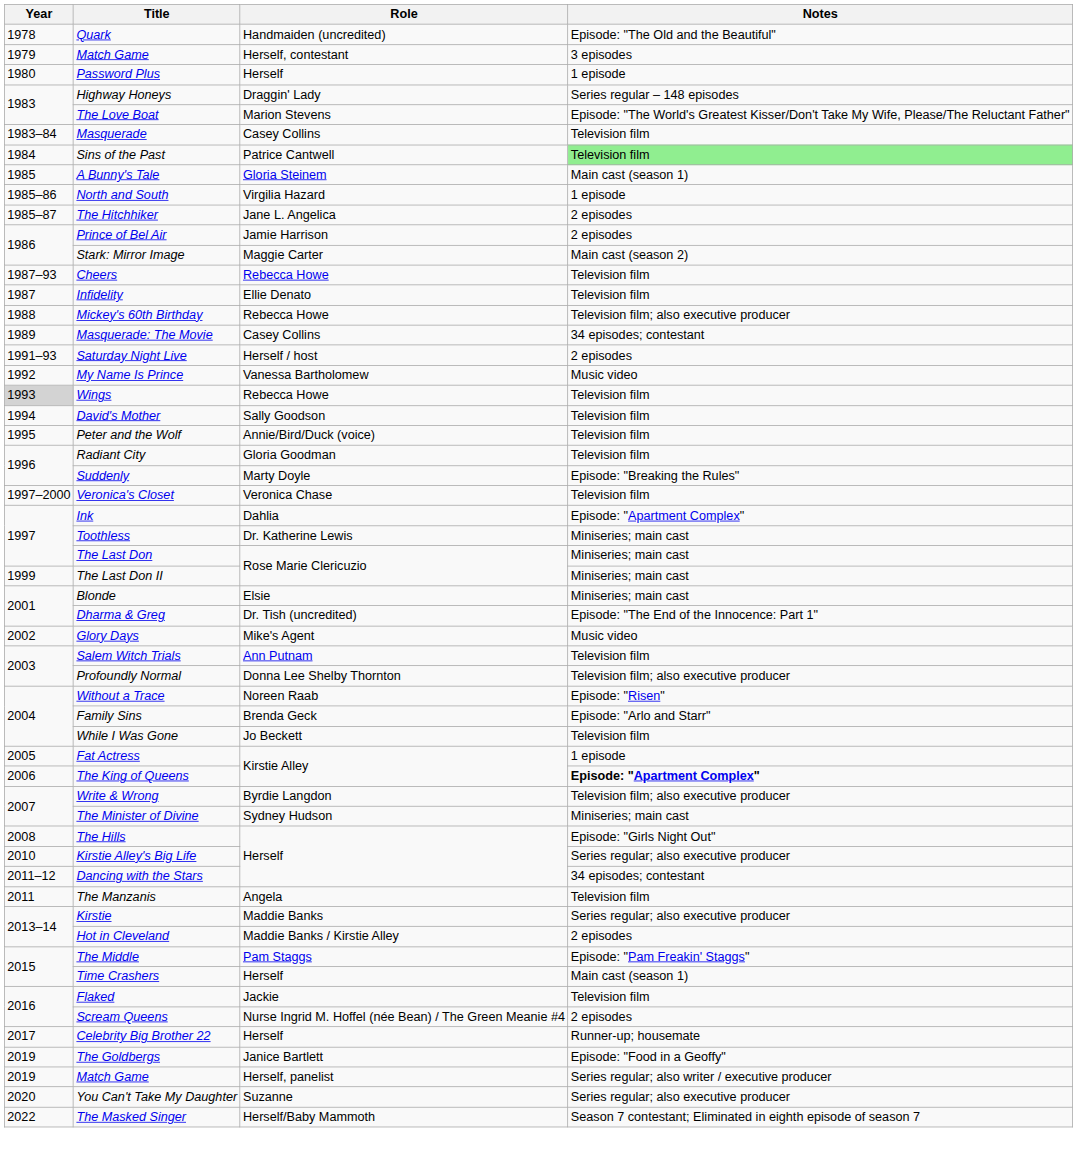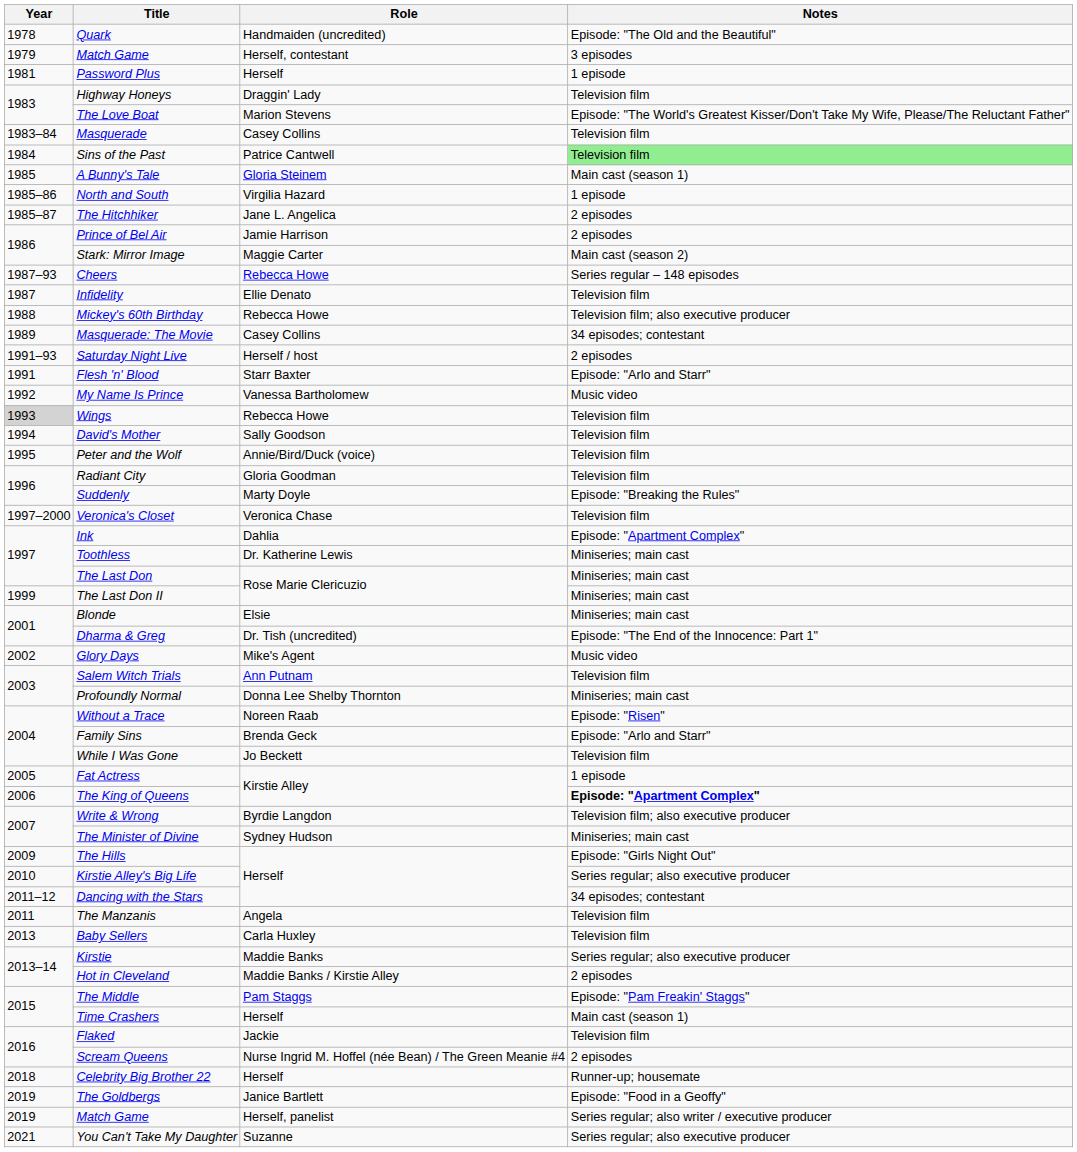 <table class="wikitable sortable">
 <tr>
 <th scope="col">Year</th>
 <th scope="col">Title</th>
 <th scope="col">Role</th>
 <th scope="col" class="unsortable">Notes</th>
 </tr>
 <tr>
 <td>1978</td>
 <td><em><a href='#'>Quark</a></em></td>
 <td>Handmaiden (uncredited)</td>
 <td>Episode: "The Old and the Beautiful"</td>
 </tr>
 <tr>
 <td>1979</td>
 <td><em><a href='#'>Match Game</a></em></td>
 <td>Herself, contestant</td>
 <td>3 episodes</td>
 </tr>
 <tr>
-<td>1980</td>
+<td>1981</td>
 <td><em><a href='#'>Password Plus</a></em></td>
 <td>Herself</td>
 <td>1 episode</td>
 </tr>
 <tr>
 <td rowspan="2">1983</td>
 <td><em>Highway Honeys</em></td>
 <td>Draggin' Lady</td>
-<td>Series regular – 148 episodes</td>
+<td>Television film</td>
 </tr>
 <tr>
 <td data-sort-value="Love Boat, The"><em><a href='#'>The Love Boat</a></em></td>
 <td>Marion Stevens</td>
 <td>Episode: "The World's Greatest Kisser/Don't Take My Wife, Please/The Reluctant Father"</td>
 </tr>
 <tr>
 <td>1983–84</td>
 <td><em><a href='#'>Masquerade</a></em></td>
 <td>Casey Collins</td>
 <td>Television film</td>
 </tr>
 <tr>
 <td>1984</td>
 <td><em>Sins of the Past</em></td>
 <td>Patrice Cantwell</td>
 <td style="background: lightgreen;">Television film</td>
 </tr>
 <tr>
 <td>1985</td>
 <td data-sort-value="Bunny's Tale, A"><em><a href='#'>A Bunny's Tale</a></em></td>
 <td><a href='#'>Gloria Steinem</a></td>
 <td>Main cast (season 1)</td>
 </tr>
 <tr>
 <td>1985–86</td>
 <td><em><a href='#'>North and South</a></em></td>
 <td>Virgilia Hazard</td>
 <td>1 episode</td>
 </tr>
 <tr>
 <td>1985–87</td>
 <td data-sort-value="Hitchhiker, The"><em><a href='#'>The Hitchhiker</a></em></td>
 <td>Jane L. Angelica</td>
 <td>2 episodes</td>
 </tr>
 <tr>
 <td rowspan="2">1986</td>
 <td><em><a href='#'>Prince of Bel Air</a></em></td>
 <td>Jamie Harrison</td>
 <td>2 episodes</td>
 </tr>
 <tr>
 <td><em>Stark: Mirror Image</em></td>
 <td>Maggie Carter</td>
 <td>Main cast (season 2)</td>
 </tr>
 <tr>
 <td>1987–93</td>
 <td><em><a href='#'>Cheers</a></em></td>
 <td><a href='#'>Rebecca Howe</a></td>
-<td>Television film</td>
+<td>Series regular – 148 episodes</td>
 </tr>
 <tr>
 <td>1987</td>
 <td><em><a href='#'>Infidelity</a></em></td>
 <td>Ellie Denato</td>
 <td>Television film</td>
 </tr>
 <tr>
 <td>1988</td>
 <td><em><a href='#'>Mickey's 60th Birthday</a></em></td>
 <td>Rebecca Howe</td>
 <td>Television film; also executive producer</td>
 </tr>
 <tr>
 <td>1989</td>
 <td><em><a href='#'>Masquerade: The Movie</a></em></td>
 <td>Casey Collins</td>
 <td>34 episodes; contestant</td>
 </tr>
 <tr>
 <td>1991–93</td>
 <td><em><a href='#'>Saturday Night Live</a></em></td>
 <td>Herself / host</td>
 <td>2 episodes</td>
+</tr>
+<tr>
+<td>1991</td>
+<td><em><a href='#'>Flesh 'n' Blood</a></em></td>
+<td>Starr Baxter</td>
+<td>Episode: "Arlo and Starr"</td>
 </tr>
 <tr>
 <td>1992</td>
 <td><em><a href='#'>My Name Is Prince</a></em></td>
 <td>Vanessa Bartholomew</td>
 <td>Music video</td>
 </tr>
 <tr>
 <td style="background: lightgrey;">1993</td>
 <td><em><a href='#'>Wings</a></em></td>
 <td>Rebecca Howe</td>
 <td>Television film</td>
 </tr>
 <tr>
 <td>1994</td>
 <td><em><a href='#'>David's Mother</a></em></td>
 <td>Sally Goodson</td>
 <td>Television film</td>
 </tr>
 <tr>
 <td>1995</td>
 <td><em>Peter and the Wolf</em></td>
 <td>Annie/Bird/Duck (voice)</td>
 <td>Television film</td>
 </tr>
 <tr>
 <td rowspan="2">1996</td>
 <td><em>Radiant City</em></td>
 <td>Gloria Goodman</td>
 <td>Television film</td>
 </tr>
 <tr>
 <td><em><a href='#'>Suddenly</a></em></td>
 <td>Marty Doyle</td>
 <td>Episode: "Breaking the Rules"</td>
 </tr>
 <tr>
 <td>1997–2000</td>
 <td><em><a href='#'>Veronica's Closet</a></em></td>
 <td>Veronica Chase</td>
 <td>Television film</td>
 </tr>
 <tr>
 <td rowspan="3">1997</td>
 <td><em><a href='#'>Ink</a></em></td>
 <td>Dahlia</td>
 <td>Episode: "<a href='#'>Apartment Complex</a>"</td>
 </tr>
 <tr>
 <td><em><a href='#'>Toothless</a></em></td>
 <td>Dr. Katherine Lewis</td>
 <td>Miniseries; main cast</td>
 </tr>
 <tr>
 <td data-sort-value="Last Don, The"><em><a href='#'>The Last Don</a></em></td>
 <td rowspan="2">Rose Marie Clericuzio</td>
 <td>Miniseries; main cast</td>
 </tr>
 <tr>
 <td>1999</td>
 <td data-sort-value="Last Don II, The"><em>The Last Don II</em></td>
 <td>Miniseries; main cast</td>
 </tr>
 <tr>
 <td rowspan="2">2001</td>
 <td><em>Blonde</em></td>
 <td>Elsie</td>
 <td>Miniseries; main cast</td>
 </tr>
 <tr>
 <td><em><a href='#'>Dharma & Greg</a></em></td>
 <td>Dr. Tish (uncredited)</td>
 <td>Episode: "The End of the Innocence: Part 1"</td>
 </tr>
 <tr>
 <td>2002</td>
 <td><em><a href='#'>Glory Days</a></em></td>
 <td>Mike's Agent</td>
 <td>Music video</td>
 </tr>
 <tr>
 <td rowspan="2">2003</td>
 <td><em><a href='#'>Salem Witch Trials</a></em></td>
 <td><a href='#'>Ann Putnam</a></td>
 <td>Television film</td>
 </tr>
 <tr>
 <td><em>Profoundly Normal</em></td>
 <td>Donna Lee Shelby Thornton</td>
-<td>Television film; also executive producer</td>
+<td>Miniseries; main cast</td>
 </tr>
 <tr>
 <td rowspan="3">2004</td>
 <td><em><a href='#'>Without a Trace</a></em></td>
 <td>Noreen Raab</td>
 <td>Episode: "<a href='#'>Risen</a>"</td>
 </tr>
 <tr>
 <td><em>Family Sins</em></td>
 <td>Brenda Geck</td>
 <td>Episode: "Arlo and Starr"</td>
 </tr>
 <tr>
 <td><em>While I Was Gone</em></td>
 <td>Jo Beckett</td>
 <td>Television film</td>
 </tr>
 <tr>
 <td>2005</td>
 <td><em><a href='#'>Fat Actress</a></em></td>
 <td rowspan="2">Kirstie Alley</td>
 <td>1 episode</td>
 </tr>
 <tr>
 <td>2006</td>
 <td data-sort-value="King of Queens, The"><em><a href='#'>The King of Queens</a></em></td>
 <td><strong>Episode: "<a href='#'>Apartment Complex</a>"</strong></td>
 </tr>
 <tr>
 <td rowspan="2">2007</td>
 <td><em><a href='#'>Write & Wrong</a></em></td>
 <td>Byrdie Langdon</td>
 <td>Television film; also executive producer</td>
 </tr>
 <tr>
 <td data-sort-value="Minister of Divine, The"><em><a href='#'>The Minister of Divine</a></em></td>
 <td>Sydney Hudson</td>
 <td>Miniseries; main cast</td>
 </tr>
 <tr>
-<td>2008</td>
+<td>2009</td>
 <td data-sort-value="Hills, The"><em><a href='#'>The Hills</a></em></td>
 <td rowspan="3">Herself</td>
 <td>Episode: "Girls Night Out"</td>
 </tr>
 <tr>
 <td>2010</td>
 <td><em><a href='#'>Kirstie Alley's Big Life</a></em></td>
 <td>Series regular; also executive producer</td>
 </tr>
 <tr>
 <td>2011–12</td>
 <td><em><a href='#'>Dancing with the Stars</a></em></td>
 <td>34 episodes; contestant</td>
 </tr>
 <tr>
 <td>2011</td>
 <td data-sort-value="Manzanis, The"><em>The Manzanis</em></td>
 <td>Angela</td>
+<td>Television film</td>
+</tr>
+<tr>
+<td>2013</td>
+<td><em><a href='#'>Baby Sellers</a></em></td>
+<td>Carla Huxley</td>
 <td>Television film</td>
 </tr>
 <tr>
 <td rowspan="2">2013–14</td>
 <td><em><a href='#'>Kirstie</a></em></td>
 <td>Maddie Banks</td>
 <td>Series regular; also executive producer</td>
 </tr>
 <tr>
 <td><em><a href='#'>Hot in Cleveland</a></em></td>
 <td>Maddie Banks / Kirstie Alley</td>
 <td>2 episodes</td>
 </tr>
 <tr>
 <td rowspan="2">2015</td>
 <td data-sort-value="Middle, The"><em><a href='#'>The Middle</a></em></td>
 <td><a href='#'>Pam Staggs</a></td>
 <td>Episode: "<a href='#'>Pam Freakin' Staggs</a>"</td>
 </tr>
 <tr>
 <td><em><a href='#'>Time Crashers</a></em></td>
 <td>Herself</td>
 <td>Main cast (season 1)</td>
 </tr>
 <tr>
 <td rowspan="2">2016</td>
 <td><em><a href='#'>Flaked</a></em></td>
 <td>Jackie</td>
 <td>Television film</td>
 </tr>
 <tr>
 <td><em><a href='#'>Scream Queens</a></em></td>
 <td>Nurse Ingrid M. Hoffel (née Bean) / The Green Meanie #4</td>
 <td>2 episodes</td>
 </tr>
 <tr>
-<td>2017</td>
+<td>2018</td>
 <td><em><a href='#'>Celebrity Big Brother 22</a></em></td>
 <td>Herself</td>
 <td>Runner-up; housemate</td>
 </tr>
 <tr>
 <td>2019</td>
 <td data-sort-value="Goldbergs, The"><em><a href='#'>The Goldbergs</a></em></td>
 <td>Janice Bartlett</td>
 <td>Episode: "Food in a Geoffy"</td>
 </tr>
 <tr>
 <td>2019</td>
 <td><em><a href='#'>Match Game</a></em></td>
 <td>Herself, panelist</td>
 <td>Series regular; also writer / executive producer</td>
 </tr>
 <tr>
-<td>2020</td>
+<td>2021</td>
 <td><em>You Can't Take My Daughter</em></td>
 <td>Suzanne</td>
 <td>Series regular; also executive producer</td>
 </tr>
-<tr>
-<td>2022</td>
-<td data-sort-value="Masked Singer, The"><em><a href='#'>The Masked Singer</a></em></td>
-<td>Herself/Baby Mammoth</td>
-<td>Season 7 contestant; Eliminated in eighth episode of season 7</td>
-</tr>
 </table>
